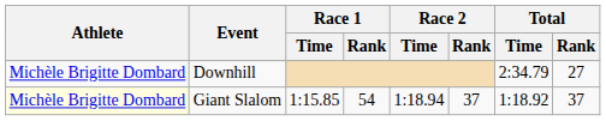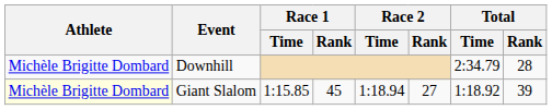 <table class="wikitable" style="font-size:90%">
 <tr>
 <th rowspan="2">Athlete</th>
 <th rowspan="2">Event</th>
 <th colspan="2">Race 1</th>
 <th colspan="2">Race 2</th>
 <th colspan="2">Total</th>
 </tr>
 <tr>
 <th>Time</th>
 <th>Rank</th>
 <th>Time</th>
 <th>Rank</th>
 <th>Time</th>
 <th>Rank</th>
 </tr>
 <tr>
 <td><a href='#'>Michèle Brigitte Dombard</a></td>
 <td>Downhill</td>
 <td colspan="4" bgcolor="wheat"></td>
 <td align="center">2:34.79</td>
-<td align="center">27</td>
+<td align="center">28</td>
 </tr>
 <tr>
 <td style="background: lightyellow;"><a href='#'>Michèle Brigitte Dombard</a></td>
 <td>Giant Slalom</td>
 <td align="center">1:15.85</td>
-<td align="center">54</td>
+<td align="center">45</td>
 <td align="center">1:18.94</td>
-<td align="center">37</td>
+<td align="center">27</td>
 <td align="center">1:18.92</td>
-<td align="center">37</td>
+<td align="center">39</td>
 </tr>
 </table>
